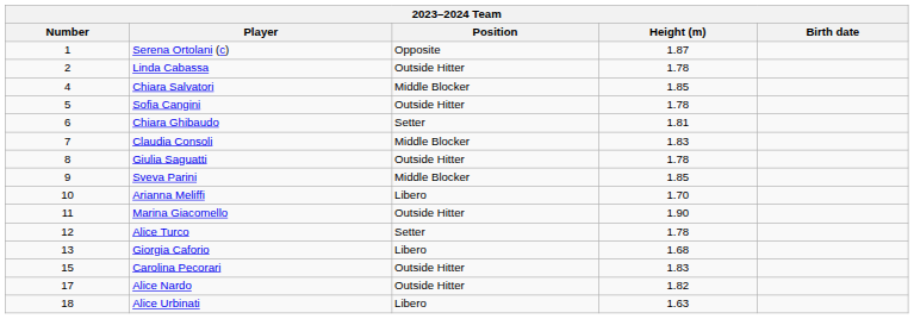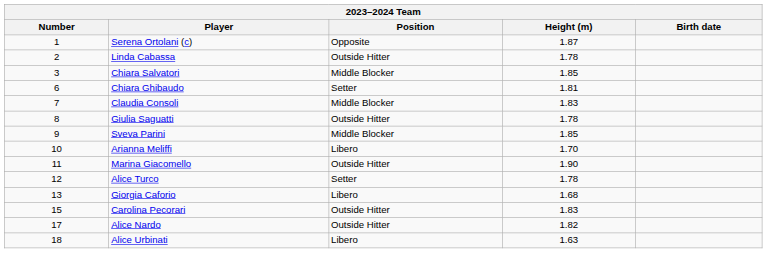 <table class="wikitable collapsible collapsed" style="width:100%;">
 <tr>
 <th colspan=5><strong>2023–2024 Team</strong></th>
 </tr>
 <tr>
 <th>Number</th>
 <th>Player</th>
 <th>Position</th>
 <th>Height (m)</th>
 <th>Birth date</th>
 </tr>
 <tr>
 <td align=center>1</td>
 <td> <a href='#'>Serena Ortolani</a> (<a href='#'>c</a>)</td>
 <td>Opposite</td>
 <td align=center>1.87</td>
 <td></td>
 </tr>
 <tr>
 <td align=center>2</td>
 <td> <a href='#'>Linda Cabassa</a></td>
 <td>Outside Hitter</td>
 <td align=center>1.78</td>
 <td></td>
 </tr>
 <tr>
-<td align=center>4</td>
+<td align=center>3</td>
 <td> <a href='#'>Chiara Salvatori</a></td>
 <td>Middle Blocker</td>
 <td align=center>1.85</td>
-<td></td>
-</tr>
-<tr>
-<td align=center>5</td>
-<td> <a href='#'>Sofia Cangini</a></td>
-<td>Outside Hitter</td>
-<td align=center>1.78</td>
 <td></td>
 </tr>
 <tr>
 <td align=center>6</td>
 <td> <a href='#'>Chiara Ghibaudo</a></td>
 <td>Setter</td>
 <td align=center>1.81</td>
 <td></td>
 </tr>
 <tr>
 <td align=center>7</td>
 <td> <a href='#'>Claudia Consoli</a></td>
 <td>Middle Blocker</td>
 <td align=center>1.83</td>
 <td></td>
 </tr>
 <tr>
 <td align=center>8</td>
 <td> <a href='#'>Giulia Saguatti</a></td>
 <td>Outside Hitter</td>
 <td align=center>1.78</td>
 <td></td>
 </tr>
 <tr>
 <td align=center>9</td>
 <td> <a href='#'>Sveva Parini</a></td>
 <td>Middle Blocker</td>
 <td align=center>1.85</td>
 <td></td>
 </tr>
 <tr>
 <td align=center>10</td>
 <td> <a href='#'>Arianna Meliffi</a></td>
 <td>Libero</td>
 <td align=center>1.70</td>
 <td></td>
 </tr>
 <tr>
 <td align=center>11</td>
 <td> <a href='#'>Marina Giacomello</a></td>
 <td>Outside Hitter</td>
 <td align=center>1.90</td>
 <td></td>
 </tr>
 <tr>
 <td align=center>12</td>
 <td> <a href='#'>Alice Turco</a></td>
 <td>Setter</td>
 <td align=center>1.78</td>
 <td></td>
 </tr>
 <tr>
 <td align=center>13</td>
 <td> <a href='#'>Giorgia Caforio</a></td>
 <td>Libero</td>
 <td align=center>1.68</td>
 <td></td>
 </tr>
 <tr>
 <td align=center>15</td>
 <td> <a href='#'>Carolina Pecorari</a></td>
 <td>Outside Hitter</td>
 <td align=center>1.83</td>
 <td></td>
 </tr>
 <tr>
 <td align=center>17</td>
 <td> <a href='#'>Alice Nardo</a></td>
 <td>Outside Hitter</td>
 <td align=center>1.82</td>
 <td></td>
 </tr>
 <tr>
 <td align=center>18</td>
 <td> <a href='#'>Alice Urbinati</a></td>
 <td>Libero</td>
 <td align=center>1.63</td>
 <td></td>
 </tr>
 </table>
